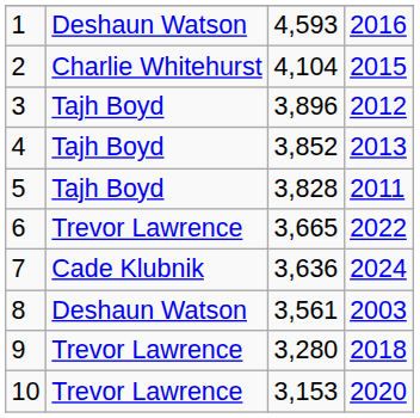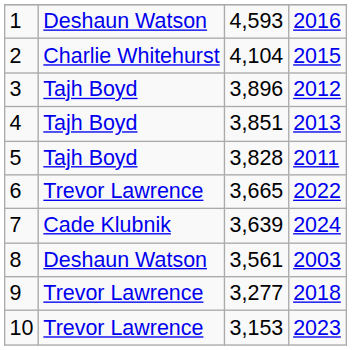 <table class="wikitable">
 <tr>
 </tr>
 <tr>
 <td>1</td>
 <td><a href='#'>Deshaun Watson</a></td>
 <td>4,593</td>
 <td><a href='#'>2016</a></td>
 </tr>
 <tr>
 <td>2</td>
 <td><a href='#'>Charlie Whitehurst</a></td>
 <td>4,104</td>
 <td><a href='#'>2015</a></td>
 </tr>
 <tr>
 <td>3</td>
 <td><a href='#'>Tajh Boyd</a></td>
 <td>3,896</td>
 <td><a href='#'>2012</a></td>
 </tr>
 <tr>
 <td>4</td>
 <td><a href='#'>Tajh Boyd</a></td>
-<td>3,852</td>
+<td>3,851</td>
 <td><a href='#'>2013</a></td>
 </tr>
 <tr>
 <td>5</td>
 <td><a href='#'>Tajh Boyd</a></td>
 <td>3,828</td>
 <td><a href='#'>2011</a></td>
 </tr>
 <tr>
 <td>6</td>
 <td><a href='#'>Trevor Lawrence</a></td>
 <td>3,665</td>
 <td><a href='#'>2022</a></td>
 </tr>
 <tr>
 <td>7</td>
 <td><a href='#'>Cade Klubnik</a></td>
-<td>3,636</td>
+<td>3,639</td>
 <td><a href='#'>2024</a></td>
 </tr>
 <tr>
 <td>8</td>
 <td><a href='#'>Deshaun Watson</a></td>
 <td>3,561</td>
 <td><a href='#'>2003</a></td>
 </tr>
 <tr>
 <td>9</td>
 <td><a href='#'>Trevor Lawrence</a></td>
-<td>3,280</td>
+<td>3,277</td>
 <td><a href='#'>2018</a></td>
 </tr>
 <tr>
 <td>10</td>
 <td><a href='#'>Trevor Lawrence</a></td>
 <td>3,153</td>
-<td><a href='#'>2020</a></td>
+<td><a href='#'>2023</a></td>
 </tr>
 </table>
